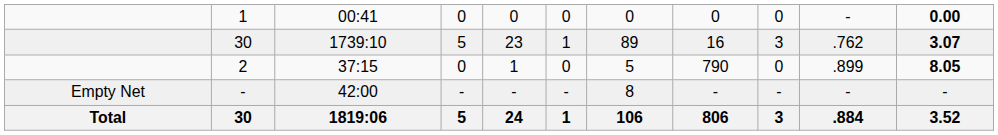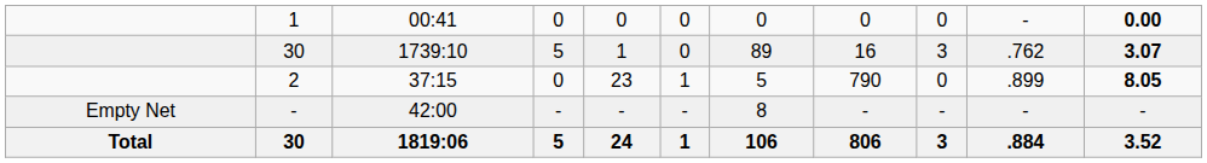 <table class="wikitable sortable" width ="1000">
 <tr align="center">
 </tr>
 <tr align="center" bgcolor="">
 <td></td>
 <td>1</td>
 <td>00:41</td>
 <td>0</td>
 <td>0</td>
 <td>0</td>
 <td>0</td>
 <td>0</td>
 <td>0</td>
 <td>-</td>
 <td><strong>0.00</strong></td>
 </tr>
 <tr align="center" bgcolor="f0f0f0">
 <td></td>
 <td>30</td>
 <td>1739:10</td>
 <td>5</td>
-<td>23</td>
 <td>1</td>
+<td>0</td>
 <td>89</td>
 <td>16</td>
 <td>3</td>
 <td>.762</td>
 <td><strong>3.07</strong></td>
 </tr>
 <tr align="center" bgcolor="">
 <td></td>
 <td>2</td>
 <td>37:15</td>
 <td>0</td>
+<td>23</td>
 <td>1</td>
-<td>0</td>
 <td>5</td>
 <td>790</td>
 <td>0</td>
 <td>.899</td>
 <td><strong>8.05</strong></td>
 </tr>
 <tr align="center" bgcolor="f0f0f0">
 <td>Empty Net</td>
 <td>-</td>
 <td>42:00</td>
 <td>-</td>
 <td>-</td>
 <td>-</td>
 <td>8</td>
 <td>-</td>
 <td>-</td>
 <td>-</td>
 <td>-</td>
 </tr>
 <tr>
 <th>Total</th>
 <th>30</th>
 <th>1819:06</th>
 <th>5</th>
 <th>24</th>
 <th>1</th>
 <th>106</th>
 <th>806</th>
 <th>3</th>
 <th>.884</th>
 <th>3.52</th>
 </tr>
 </table>
